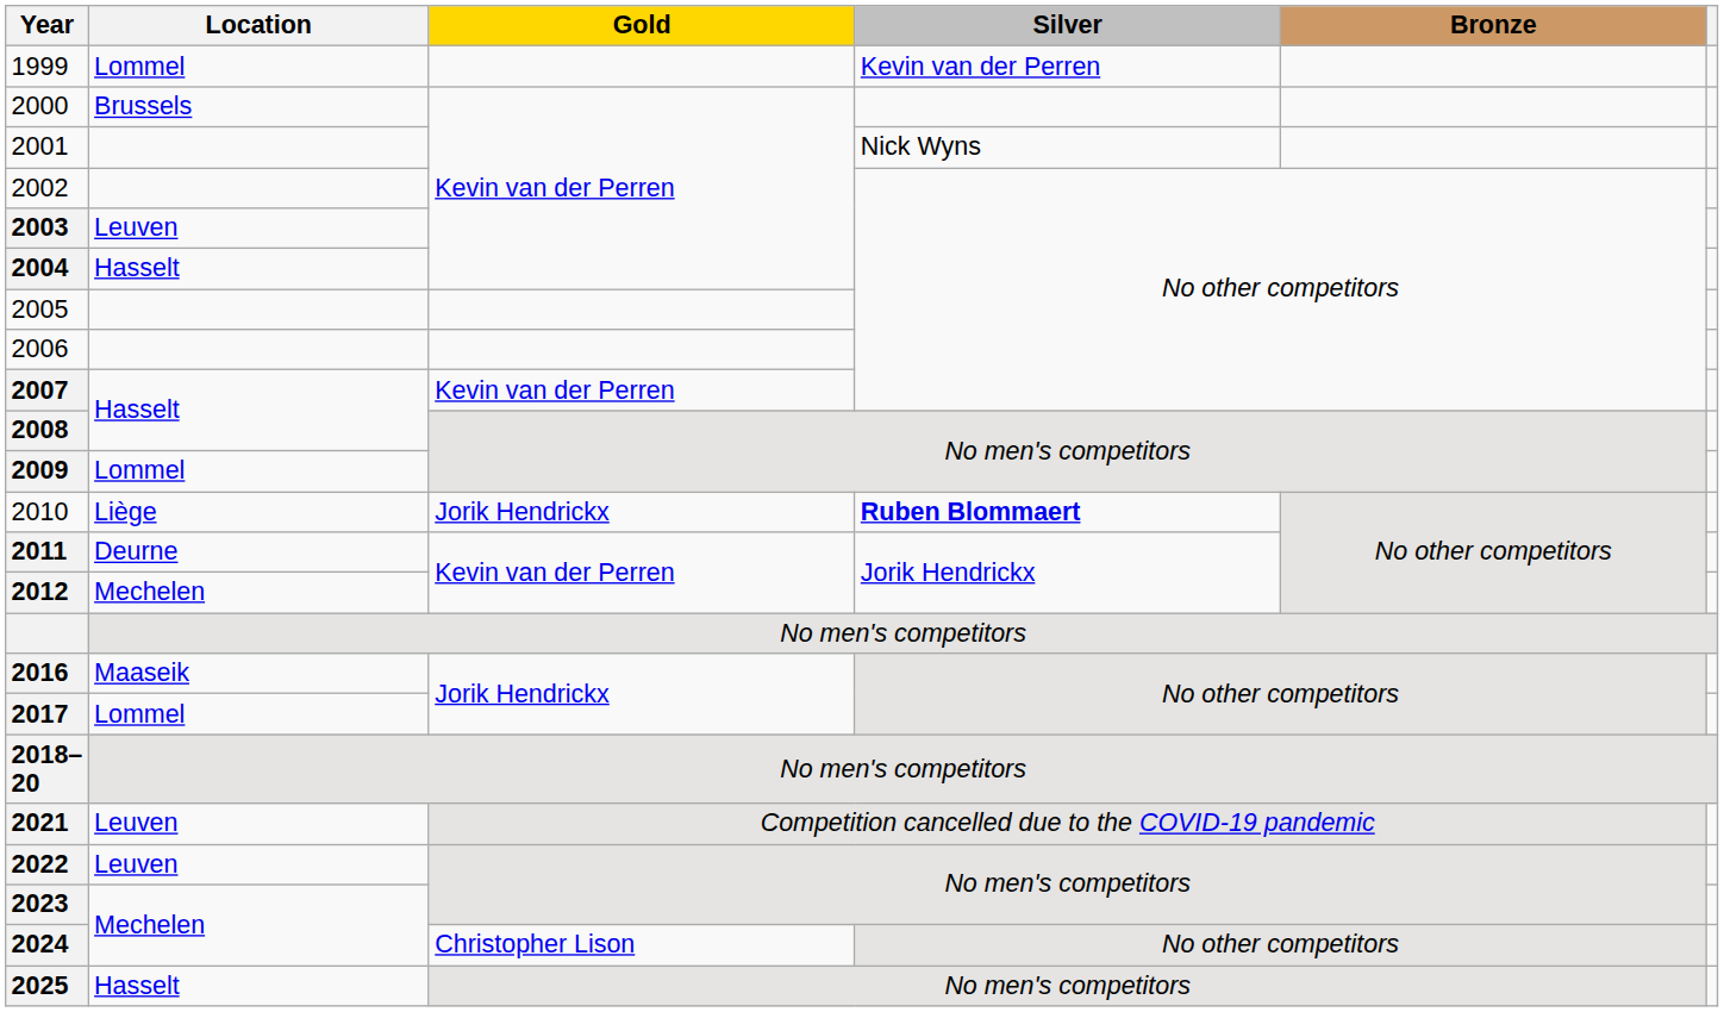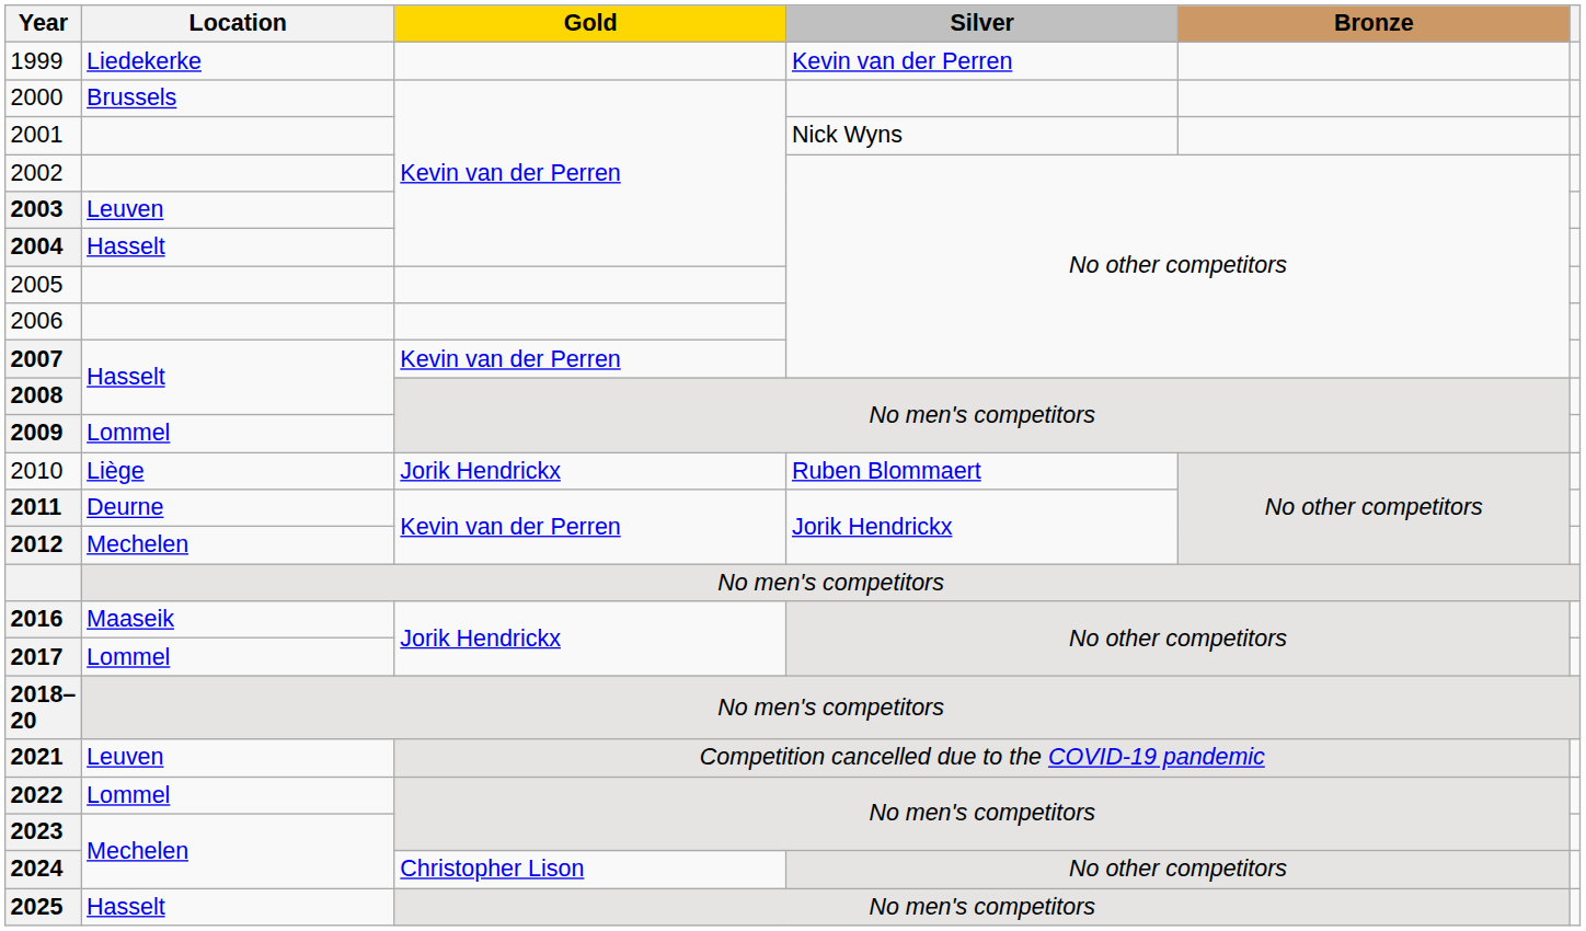 <table class="wikitable unsortable" style="text-align:left; width:85%">
 <tr>
 <th scope="col" style="text-align:center">Year</th>
 <th scope="col" style="text-align:center; width:20%">Location</th>
 <th scope="col" style="text-align:center; width:25%; background:gold">Gold</th>
 <th scope="col" style="text-align:center; width:25%; background:silver">Silver</th>
 <th scope="col" style="text-align:center; width:25%; background:#c96">Bronze</th>
 <th scope="col" style="text-align:center"></th>
 </tr>
 <tr>
 <td>1999</td>
-<td><a href='#'>Lommel</a></td>
+<td><a href='#'>Liedekerke</a></td>
 <td></td>
 <td><a href='#'>Kevin van der Perren</a></td>
 <td></td>
 <td></td>
 </tr>
 <tr>
 <td>2000</td>
 <td><a href='#'>Brussels</a></td>
 <td rowspan="5"><a href='#'>Kevin van der Perren</a></td>
 <td></td>
 <td></td>
 <td></td>
 </tr>
 <tr>
 <td>2001</td>
 <td></td>
 <td>Nick Wyns</td>
 <td></td>
 <td></td>
 </tr>
 <tr>
 <td>2002</td>
 <td></td>
 <td colspan="2" rowspan="6" align="center"><em>No other competitors</em></td>
 <td></td>
 </tr>
 <tr>
 <th scope="row" style="text-align:left">2003</th>
 <td><a href='#'>Leuven</a></td>
 <td></td>
 </tr>
 <tr>
 <th scope="row" style="text-align:left">2004</th>
 <td><a href='#'>Hasselt</a></td>
 <td></td>
 </tr>
 <tr>
 <td>2005</td>
 <td></td>
 <td></td>
 <td></td>
 </tr>
 <tr>
 <td>2006</td>
 <td></td>
 <td></td>
 <td></td>
 </tr>
 <tr>
 <th scope="row" style="text-align:left">2007</th>
 <td rowspan="2"><a href='#'>Hasselt</a></td>
 <td><a href='#'>Kevin van der Perren</a></td>
 <td></td>
 </tr>
 <tr>
 <th scope="row" style="text-align:left">2008</th>
 <td colspan="3" rowspan="2" bgcolor="e5e4e2" align="center"><em>No men's competitors</em></td>
 <td></td>
 </tr>
 <tr>
 <th scope="row" style="text-align:left">2009</th>
 <td><a href='#'>Lommel</a></td>
 <td></td>
 </tr>
 <tr>
 <td>2010</td>
 <td><a href='#'>Liège</a></td>
 <td><a href='#'>Jorik Hendrickx</a></td>
-<td><strong><a href='#'>Ruben Blommaert</a></strong></td>
+<td><a href='#'>Ruben Blommaert</a></td>
 <td rowspan="3" bgcolor="e5e4e2" align="center"><em>No other competitors</em></td>
 <td></td>
 </tr>
 <tr>
 <th scope="row" style="text-align:left">2011</th>
 <td><a href='#'>Deurne</a></td>
 <td rowspan="2"><a href='#'>Kevin van der Perren</a></td>
 <td rowspan="2"><a href='#'>Jorik Hendrickx</a></td>
 <td></td>
 </tr>
 <tr>
 <th scope="row" style="text-align:left">2012</th>
 <td><a href='#'>Mechelen</a></td>
 <td></td>
 </tr>
 <tr>
 <th scope="row" style="text-align:left"></th>
 <td colspan="5" bgcolor="e5e4e2" align="center"><em>No men's competitors</em></td>
 </tr>
 <tr>
 <th scope="row" style="text-align:left">2016</th>
 <td><a href='#'>Maaseik</a></td>
 <td rowspan="2"><a href='#'>Jorik Hendrickx</a></td>
 <td colspan="2" rowspan="2" bgcolor="e5e4e2" align="center"><em>No other competitors</em></td>
 <td></td>
 </tr>
 <tr>
 <th scope="row" style="text-align:left">2017</th>
 <td><a href='#'>Lommel</a></td>
 <td></td>
 </tr>
 <tr>
 <th scope="row" style="text-align:left">2018–20</th>
 <td colspan="5" bgcolor="e5e4e2" align="center"><em>No men's competitors</em></td>
 </tr>
 <tr>
 <th scope="row" style="text-align:left">2021</th>
 <td><a href='#'>Leuven</a></td>
 <td colspan="3" bgcolor="e5e4e2" align="center"><em>Competition cancelled due to the <a href='#'>COVID-19 pandemic</a></em></td>
 <td></td>
 </tr>
 <tr>
 <th scope="row" style="text-align:left">2022</th>
-<td><a href='#'>Leuven</a></td>
+<td><a href='#'>Lommel</a></td>
 <td colspan="3" rowspan="2" bgcolor="e5e4e2" align="center"><em>No men's competitors</em></td>
 <td></td>
 </tr>
 <tr>
 <th scope="row" style="text-align:left">2023</th>
 <td rowspan="2"><a href='#'>Mechelen</a></td>
 <td></td>
 </tr>
 <tr>
 <th scope="row" style="text-align:left">2024</th>
 <td><a href='#'>Christopher Lison</a></td>
 <td colspan="2" bgcolor="e5e4e2" align="center"><em>No other competitors</em></td>
 <td></td>
 </tr>
 <tr>
 <th scope="row" style="text-align:left">2025</th>
 <td><a href='#'>Hasselt</a></td>
 <td colspan="3" bgcolor="e5e4e2" align="center"><em>No men's competitors</em></td>
 <td></td>
 </tr>
 </table>
